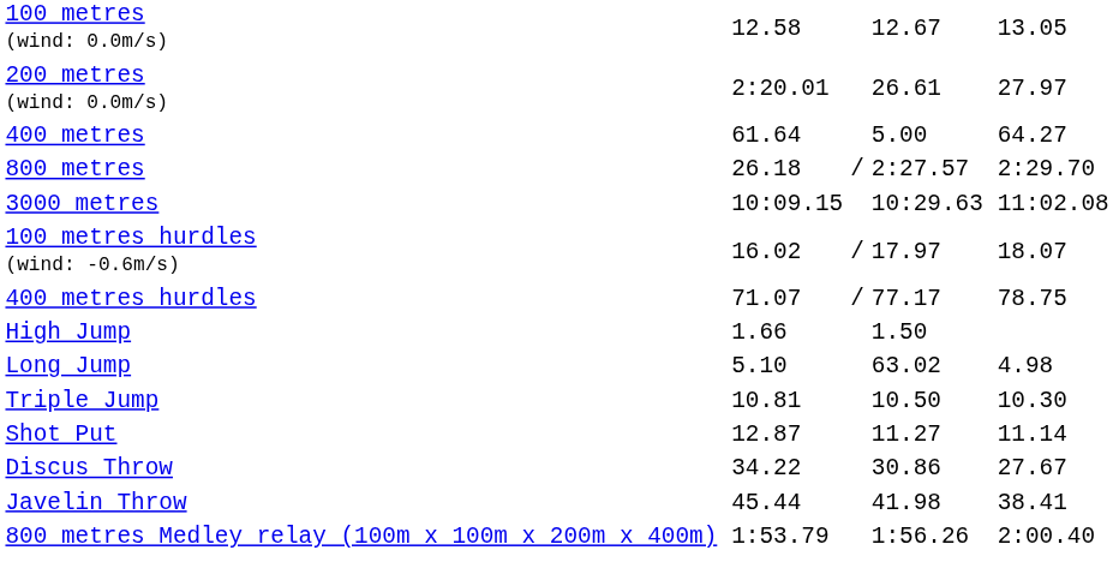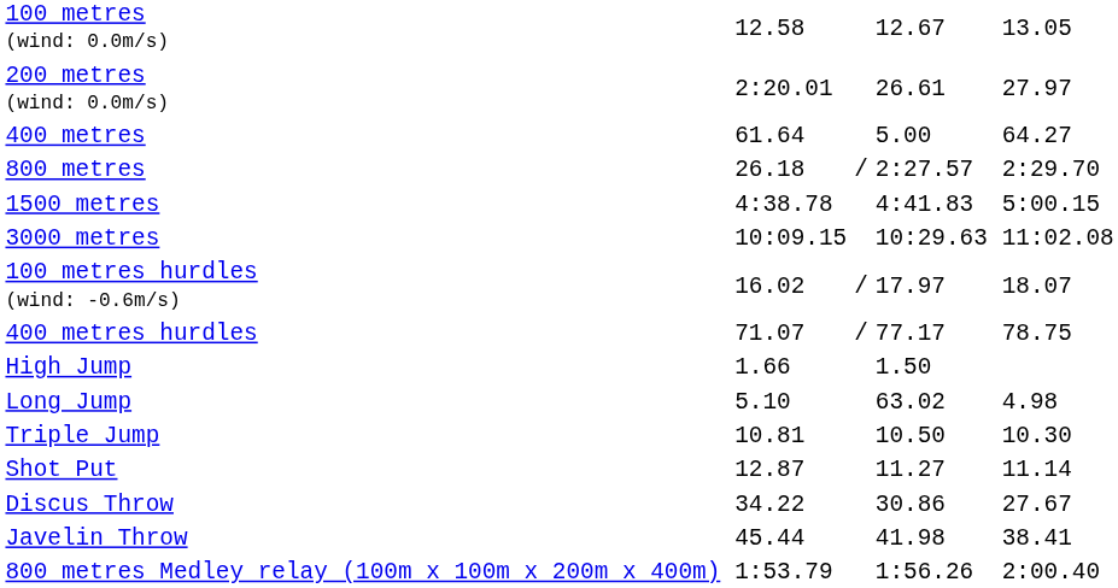 <table>
 <tr>
 <td><a href='#'>100 metres</a> <br> <small>(wind: 0.0m/s)</small></td>
 <td></td>
 <td>12.58</td>
 <td></td>
 <td>12.67</td>
 <td></td>
 <td>13.05</td>
 </tr>
 <tr>
 <td><a href='#'>200 metres</a> <br> <small>(wind: 0.0m/s)</small></td>
 <td></td>
 <td>2:20.01</td>
 <td></td>
 <td>26.61</td>
 <td></td>
 <td>27.97</td>
 </tr>
 <tr>
 <td><a href='#'>400 metres</a></td>
 <td></td>
 <td>61.64</td>
 <td></td>
 <td>5.00</td>
 <td></td>
 <td>64.27</td>
 </tr>
 <tr>
 <td><a href='#'>800 metres</a></td>
 <td></td>
 <td>26.18</td>
 <td>/</td>
 <td>2:27.57</td>
 <td></td>
 <td>2:29.70</td>
+</tr>
+<tr>
+<td><a href='#'>1500 metres</a></td>
+<td></td>
+<td>4:38.78</td>
+<td></td>
+<td>4:41.83</td>
+<td></td>
+<td>5:00.15</td>
 </tr>
 <tr>
 <td><a href='#'>3000 metres</a></td>
 <td></td>
 <td>10:09.15</td>
 <td></td>
 <td>10:29.63</td>
 <td></td>
 <td>11:02.08</td>
 </tr>
 <tr>
 <td><a href='#'>100 metres hurdles</a> <br> <small>(wind: -0.6m/s)</small></td>
 <td></td>
 <td>16.02</td>
 <td>/</td>
 <td>17.97</td>
 <td></td>
 <td>18.07</td>
 </tr>
 <tr>
 <td><a href='#'>400 metres hurdles</a></td>
 <td></td>
 <td>71.07</td>
 <td>/</td>
 <td>77.17</td>
 <td></td>
 <td>78.75</td>
 </tr>
 <tr>
 <td><a href='#'>High Jump</a></td>
 <td></td>
 <td>1.66</td>
 <td></td>
 <td>1.50</td>
 <td></td>
 <td></td>
 </tr>
 <tr>
 <td><a href='#'>Long Jump</a></td>
 <td></td>
 <td>5.10</td>
 <td></td>
 <td>63.02</td>
 <td></td>
 <td>4.98</td>
 </tr>
 <tr>
 <td><a href='#'>Triple Jump</a></td>
 <td></td>
 <td>10.81</td>
 <td></td>
 <td>10.50</td>
 <td></td>
 <td>10.30</td>
 </tr>
 <tr>
 <td><a href='#'>Shot Put</a></td>
 <td></td>
 <td>12.87</td>
 <td></td>
 <td>11.27</td>
 <td></td>
 <td>11.14</td>
 </tr>
 <tr>
 <td><a href='#'>Discus Throw</a></td>
 <td></td>
 <td>34.22</td>
 <td></td>
 <td>30.86</td>
 <td></td>
 <td>27.67</td>
 </tr>
 <tr>
 <td><a href='#'>Javelin Throw</a></td>
 <td></td>
 <td>45.44</td>
 <td></td>
 <td>41.98</td>
 <td></td>
 <td>38.41</td>
 </tr>
 <tr>
 <td><a href='#'>800 metres Medley relay (100m x 100m x 200m x 400m)</a></td>
 <td></td>
 <td>1:53.79</td>
 <td></td>
 <td>1:56.26</td>
 <td></td>
 <td>2:00.40</td>
 </tr>
 </table>
